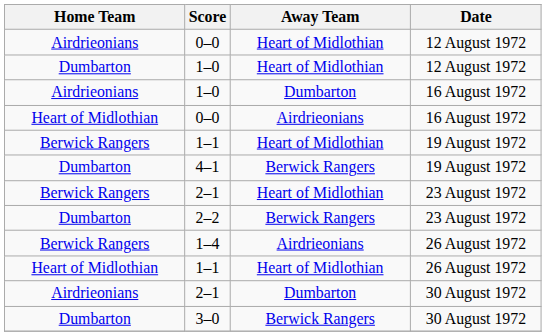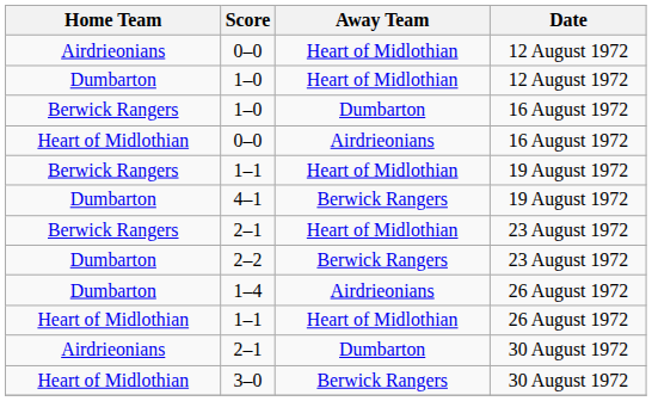 <table class="wikitable" style="text-align:center;">
 <tr>
 <th width=175>Home Team</th>
 <th width=20>Score</th>
 <th width=175>Away Team</th>
 <th width= 125>Date</th>
 </tr>
 <tr>
 <td><a href='#'>Airdrieonians</a></td>
 <td>0–0</td>
 <td><a href='#'>Heart of Midlothian</a></td>
 <td>12 August 1972</td>
 </tr>
 <tr>
 <td><a href='#'>Dumbarton</a></td>
 <td>1–0</td>
 <td><a href='#'>Heart of Midlothian</a></td>
 <td>12 August 1972</td>
 </tr>
 <tr>
-<td><a href='#'>Airdrieonians</a></td>
+<td><a href='#'>Berwick Rangers</a></td>
 <td>1–0</td>
 <td><a href='#'>Dumbarton</a></td>
 <td>16 August 1972</td>
 </tr>
 <tr>
 <td><a href='#'>Heart of Midlothian</a></td>
 <td>0–0</td>
 <td><a href='#'>Airdrieonians</a></td>
 <td>16 August 1972</td>
 </tr>
 <tr>
 <td><a href='#'>Berwick Rangers</a></td>
 <td>1–1</td>
 <td><a href='#'>Heart of Midlothian</a></td>
 <td>19 August 1972</td>
 </tr>
 <tr>
 <td><a href='#'>Dumbarton</a></td>
 <td>4–1</td>
 <td><a href='#'>Berwick Rangers</a></td>
 <td>19 August 1972</td>
 </tr>
 <tr>
 <td><a href='#'>Berwick Rangers</a></td>
 <td>2–1</td>
 <td><a href='#'>Heart of Midlothian</a></td>
 <td>23 August 1972</td>
 </tr>
 <tr>
 <td><a href='#'>Dumbarton</a></td>
 <td>2–2</td>
 <td><a href='#'>Berwick Rangers</a></td>
 <td>23 August 1972</td>
 </tr>
 <tr>
-<td><a href='#'>Berwick Rangers</a></td>
+<td><a href='#'>Dumbarton</a></td>
 <td>1–4</td>
 <td><a href='#'>Airdrieonians</a></td>
 <td>26 August 1972</td>
 </tr>
 <tr>
 <td><a href='#'>Heart of Midlothian</a></td>
 <td>1–1</td>
 <td><a href='#'>Heart of Midlothian</a></td>
 <td>26 August 1972</td>
 </tr>
 <tr>
 <td><a href='#'>Airdrieonians</a></td>
 <td>2–1</td>
 <td><a href='#'>Dumbarton</a></td>
 <td>30 August 1972</td>
 </tr>
 <tr>
-<td><a href='#'>Dumbarton</a></td>
+<td><a href='#'>Heart of Midlothian</a></td>
 <td>3–0</td>
 <td><a href='#'>Berwick Rangers</a></td>
 <td>30 August 1972</td>
 </tr>
 <tr>
 </tr>
 </table>
